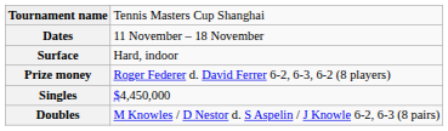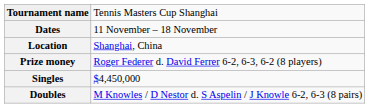 <table class="wikitable">
 <tr>
 <td bgcolor="#EFEFEF"><strong>Tournament name</strong></td>
 <td>Tennis Masters Cup Shanghai</td>
 </tr>
 <tr>
 <th>Dates</th>
 <td>11 November – 18 November</td>
 </tr>
 <tr>
-<th>Surface</th>
-<td>Hard, indoor</td>
+<th>Location</th>
+<td><a href='#'>Shanghai</a>, China</td>
 </tr>
 <tr>
 <th>Prize money</th>
 <td><a href='#'>Roger Federer</a> d. <a href='#'>David Ferrer</a> 6-2, 6-3, 6-2 (8 players)</td>
 </tr>
 <tr>
 <th>Singles</th>
 <td><a href='#'>$</a>4,450,000</td>
 </tr>
 <tr>
 <th>Doubles</th>
 <td><a href='#'>M Knowles</a> / <a href='#'>D Nestor</a> d. <a href='#'>S Aspelin</a> / <a href='#'>J Knowle</a> 6-2, 6-3 (8 pairs)</td>
 </tr>
 </table>
